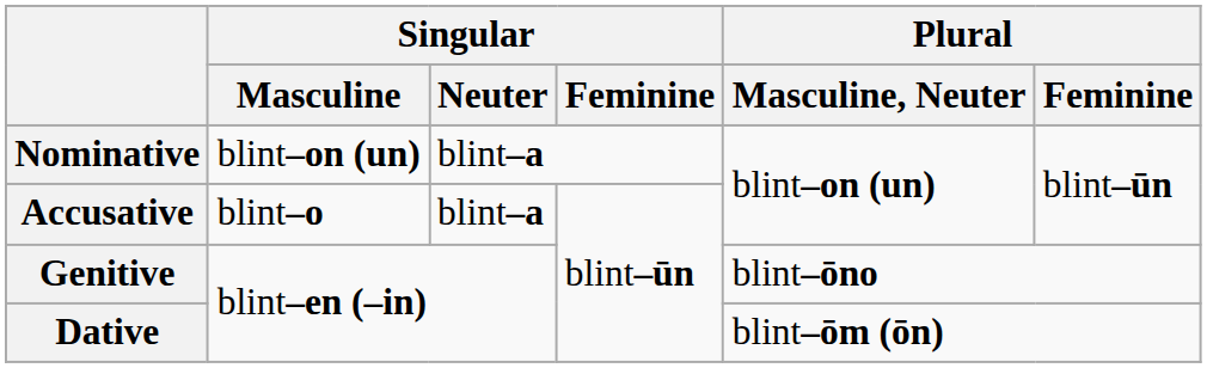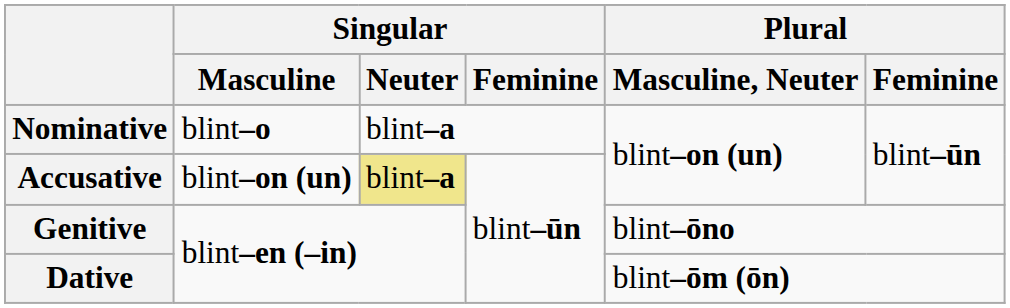 <table class="wikitable">
 <tr>
 <th rowspan="2"></th>
 <th colspan="3"><strong>Singular</strong></th>
 <th colspan="2"><strong>Plural</strong></th>
 </tr>
 <tr>
 <th><strong>Masculine</strong></th>
 <th><strong>Neuter</strong></th>
 <th><strong>Feminine</strong></th>
 <th><strong>Masculine, Neuter</strong></th>
 <th><strong>Feminine</strong></th>
 </tr>
 <tr>
 <th><strong>Nominative</strong></th>
-<td>blint<strong>–on (un)</strong></td>
+<td>blint<strong>–o</strong></td>
 <td colspan="2">blint<strong>–a</strong></td>
 <td rowspan="2">blint<strong>–on (un)</strong></td>
 <td rowspan="2">blint<strong>–ūn</strong></td>
 </tr>
 <tr>
 <th><strong>Accusative</strong></th>
-<td>blint<strong>–o</strong></td>
-<td>blint<strong>–a</strong></td>
+<td>blint<strong>–on (un)</strong></td>
+<td style="background: khaki;">blint<strong>–a</strong></td>
 <td rowspan="3">blint<strong>–ūn</strong></td>
 </tr>
 <tr>
 <th><strong>Genitive</strong></th>
 <td colspan="2" rowspan="2">blint<strong>–en (–in)</strong></td>
 <td colspan="2">blint<strong>–ōno</strong></td>
 </tr>
 <tr>
 <th><strong>Dative</strong></th>
 <td colspan="2">blint<strong>–ōm (ōn)</strong></td>
 </tr>
 </table>
